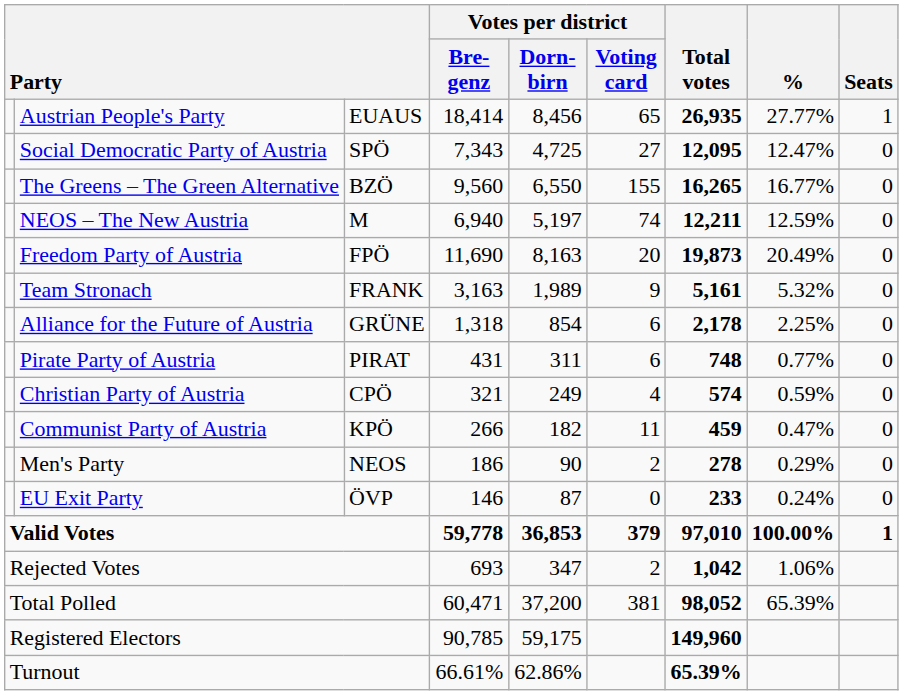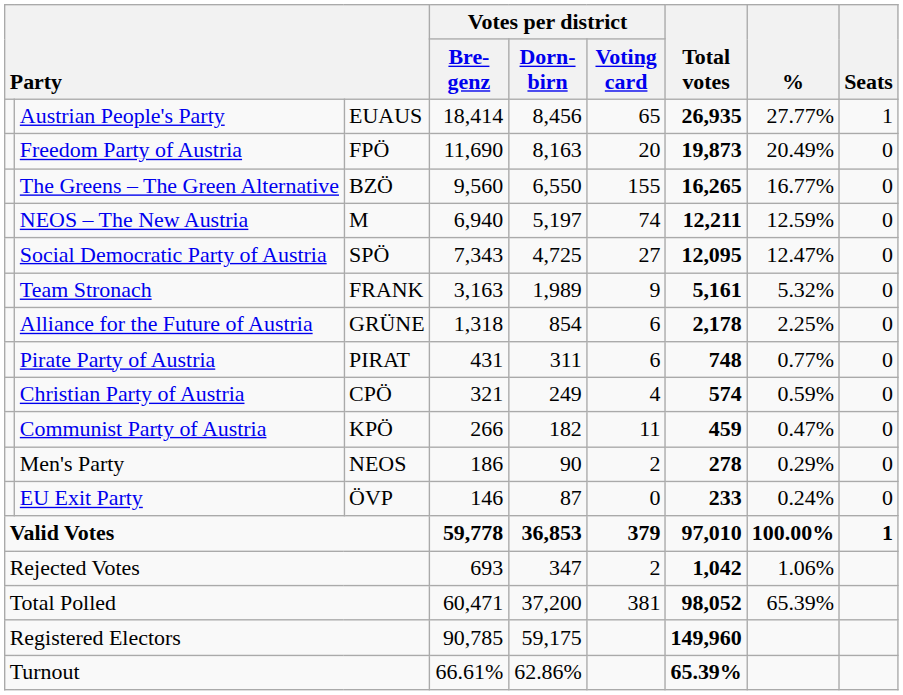 <table class="wikitable" border="1" style="text-align:right;">
 <tr>
 <th style="text-align:left;" valign=bottom rowspan=2 colspan=3>Party</th>
 <th colspan=3>Votes per district</th>
 <th align=center valign=bottom rowspan=2 width="50">Total<br>votes</th>
 <th align=center valign=bottom rowspan=2 width="50">%</th>
 <th align=center valign=bottom rowspan=2>Seats</th>
 </tr>
 <tr>
 <th align=center valign=bottom width="50"><a href='#'>Bre-<br>genz</a></th>
 <th align=center valign=bottom width="50"><a href='#'>Dorn-<br>birn</a></th>
 <th align=center valign=bottom width="50"><a href='#'>Voting<br>card</a></th>
 </tr>
 <tr>
 <td></td>
 <td align=left><a href='#'>Austrian People's Party</a></td>
 <td align=left>EUAUS</td>
 <td>18,414</td>
 <td>8,456</td>
 <td>65</td>
 <td><strong>26,935</strong></td>
 <td>27.77%</td>
 <td>1</td>
 </tr>
 <tr>
 <td></td>
-<td align=left><a href='#'>Social Democratic Party of Austria</a></td>
-<td align=left>SPÖ</td>
-<td>7,343</td>
-<td>4,725</td>
-<td>27</td>
-<td><strong>12,095</strong></td>
-<td>12.47%</td>
+<td align=left><a href='#'>Freedom Party of Austria</a></td>
+<td align=left>FPÖ</td>
+<td>11,690</td>
+<td>8,163</td>
+<td>20</td>
+<td><strong>19,873</strong></td>
+<td>20.49%</td>
 <td>0</td>
 </tr>
 <tr>
 <td></td>
 <td align=left style="white-space: nowrap;"><a href='#'>The Greens – The Green Alternative</a></td>
 <td align=left>BZÖ</td>
 <td>9,560</td>
 <td>6,550</td>
 <td>155</td>
 <td><strong>16,265</strong></td>
 <td>16.77%</td>
 <td>0</td>
 </tr>
 <tr>
 <td></td>
 <td align=left><a href='#'>NEOS – The New Austria</a></td>
 <td align=left>M</td>
 <td>6,940</td>
 <td>5,197</td>
 <td>74</td>
 <td><strong>12,211</strong></td>
 <td>12.59%</td>
 <td>0</td>
 </tr>
 <tr>
 <td></td>
-<td align=left><a href='#'>Freedom Party of Austria</a></td>
-<td align=left>FPÖ</td>
-<td>11,690</td>
-<td>8,163</td>
-<td>20</td>
-<td><strong>19,873</strong></td>
-<td>20.49%</td>
+<td align=left><a href='#'>Social Democratic Party of Austria</a></td>
+<td align=left>SPÖ</td>
+<td>7,343</td>
+<td>4,725</td>
+<td>27</td>
+<td><strong>12,095</strong></td>
+<td>12.47%</td>
 <td>0</td>
 </tr>
 <tr>
 <td></td>
 <td align=left><a href='#'>Team Stronach</a></td>
 <td align=left>FRANK</td>
 <td>3,163</td>
 <td>1,989</td>
 <td>9</td>
 <td><strong>5,161</strong></td>
 <td>5.32%</td>
 <td>0</td>
 </tr>
 <tr>
 <td></td>
 <td align=left><a href='#'>Alliance for the Future of Austria</a></td>
 <td align=left>GRÜNE</td>
 <td>1,318</td>
 <td>854</td>
 <td>6</td>
 <td><strong>2,178</strong></td>
 <td>2.25%</td>
 <td>0</td>
 </tr>
 <tr>
 <td></td>
 <td align=left><a href='#'>Pirate Party of Austria</a></td>
 <td align=left>PIRAT</td>
 <td>431</td>
 <td>311</td>
 <td>6</td>
 <td><strong>748</strong></td>
 <td>0.77%</td>
 <td>0</td>
 </tr>
 <tr>
 <td></td>
 <td align=left><a href='#'>Christian Party of Austria</a></td>
 <td align=left>CPÖ</td>
 <td>321</td>
 <td>249</td>
 <td>4</td>
 <td><strong>574</strong></td>
 <td>0.59%</td>
 <td>0</td>
 </tr>
 <tr>
 <td></td>
 <td align=left><a href='#'>Communist Party of Austria</a></td>
 <td align=left>KPÖ</td>
 <td>266</td>
 <td>182</td>
 <td>11</td>
 <td><strong>459</strong></td>
 <td>0.47%</td>
 <td>0</td>
 </tr>
 <tr>
 <td></td>
 <td align=left>Men's Party</td>
 <td align=left>NEOS</td>
 <td>186</td>
 <td>90</td>
 <td>2</td>
 <td><strong>278</strong></td>
 <td>0.29%</td>
 <td>0</td>
 </tr>
 <tr>
 <td></td>
 <td align=left><a href='#'>EU Exit Party</a></td>
 <td align=left>ÖVP</td>
 <td>146</td>
 <td>87</td>
 <td>0</td>
 <td><strong>233</strong></td>
 <td>0.24%</td>
 <td>0</td>
 </tr>
 <tr style="font-weight:bold">
 <td align=left colspan=3>Valid Votes</td>
 <td>59,778</td>
 <td>36,853</td>
 <td>379</td>
 <td>97,010</td>
 <td>100.00%</td>
 <td>1</td>
 </tr>
 <tr>
 <td align=left colspan=3>Rejected Votes</td>
 <td>693</td>
 <td>347</td>
 <td>2</td>
 <td><strong>1,042</strong></td>
 <td>1.06%</td>
 <td></td>
 </tr>
 <tr>
 <td align=left colspan=3>Total Polled</td>
 <td>60,471</td>
 <td>37,200</td>
 <td>381</td>
 <td><strong>98,052</strong></td>
 <td>65.39%</td>
 <td></td>
 </tr>
 <tr>
 <td align=left colspan=3>Registered Electors</td>
 <td>90,785</td>
 <td>59,175</td>
 <td></td>
 <td><strong>149,960</strong></td>
 <td></td>
 <td></td>
 </tr>
 <tr>
 <td align=left colspan=3>Turnout</td>
 <td>66.61%</td>
 <td>62.86%</td>
 <td></td>
 <td><strong>65.39%</strong></td>
 <td></td>
 <td></td>
 </tr>
 </table>
